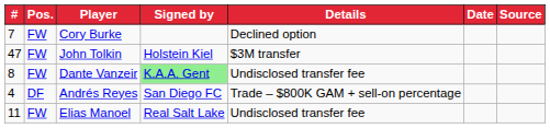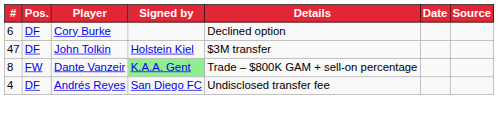 <table class="wikitable sortable"; font-size:95%; text-align:left;">
 <tr>
 <th style="background:#E32636; color:#fff;  border:1px solid #0e0e0e; text-align:center;">#</th>
 <th style="background:#E32636; color:#fff;  border:1px solid #0e0e0e; text-align:center;">Pos.</th>
 <th style="background:#E32636; color:#fff;  border:1px solid #0e0e0e; text-align:center;">Player</th>
 <th style="background:#E32636; color:#fff;  border:1px solid #0e0e0e; text-align:center;">Signed by</th>
 <th style="background:#E32636; color:#fff;  border:1px solid #0e0e0e; text-align:center;">Details</th>
 <th style="background:#E32636; color:#fff;  border:1px solid #0e0e0e; text-align:center;">Date</th>
 <th style="background:#E32636; color:#fff;  border:1px solid #0e0e0e; text-align:center;">Source</th>
 </tr>
 <tr>
-<td>7</td>
-<td><a href='#'>FW</a></td>
+<td>6</td>
+<td><a href='#'>DF</a></td>
 <td> <a href='#'>Cory Burke</a></td>
 <td></td>
 <td>Declined option</td>
 <td></td>
 <td></td>
 </tr>
 <tr>
 <td>47</td>
-<td><a href='#'>FW</a></td>
+<td><a href='#'>DF</a></td>
 <td> <a href='#'>John Tolkin</a></td>
 <td> <a href='#'>Holstein Kiel</a></td>
 <td>$3M transfer</td>
 <td></td>
 <td></td>
 </tr>
 <tr>
 <td>8</td>
 <td><a href='#'>FW</a></td>
 <td> <a href='#'>Dante Vanzeir</a></td>
 <td style="background: lightgreen;"> <a href='#'>K.A.A. Gent</a></td>
-<td>Undisclosed transfer fee</td>
+<td>Trade – $800K GAM + sell-on percentage</td>
 <td></td>
 <td></td>
 </tr>
 <tr>
 <td>4</td>
 <td><a href='#'>DF</a></td>
 <td> <a href='#'>Andrés Reyes</a></td>
 <td> <a href='#'>San Diego FC</a></td>
-<td>Trade – $800K GAM + sell-on percentage</td>
-<td></td>
-<td></td>
-</tr>
-<tr>
-<td>11</td>
-<td><a href='#'>FW</a></td>
-<td> <a href='#'>Elias Manoel</a></td>
-<td> <a href='#'>Real Salt Lake</a></td>
 <td>Undisclosed transfer fee</td>
 <td></td>
 <td></td>
 </tr>
 </table>
